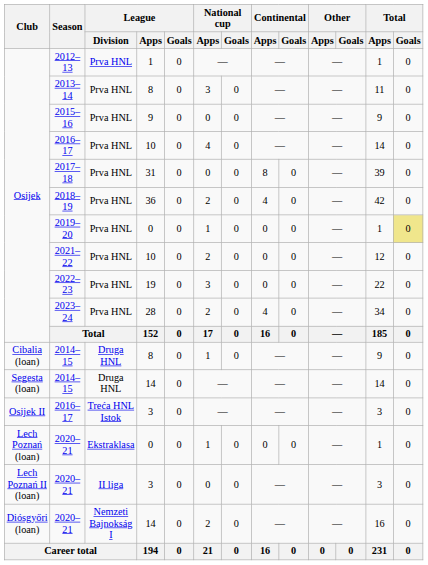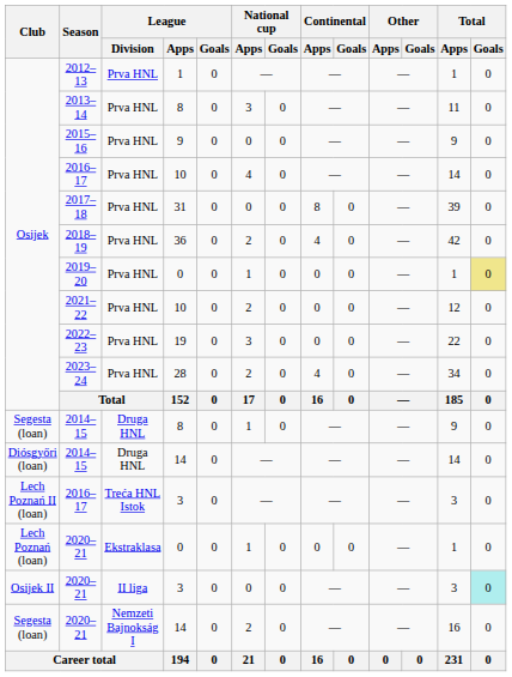 <table class="wikitable" style="text-align: center;">
 <tr>
 <th rowspan="2">Club</th>
 <th rowspan="2">Season</th>
 <th colspan="3">League</th>
 <th colspan="2">National cup</th>
 <th colspan="2">Continental</th>
 <th colspan="2">Other</th>
 <th colspan="2">Total</th>
 </tr>
 <tr>
 <th>Division</th>
 <th>Apps</th>
 <th>Goals</th>
 <th>Apps</th>
 <th>Goals</th>
 <th>Apps</th>
 <th>Goals</th>
 <th>Apps</th>
 <th>Goals</th>
 <th>Apps</th>
 <th>Goals</th>
 </tr>
 <tr>
 <td rowspan="11"><a href='#'>Osijek</a></td>
 <td><a href='#'>2012–13</a></td>
 <td><a href='#'>Prva HNL</a></td>
 <td>1</td>
 <td>0</td>
 <td colspan="2">—</td>
 <td colspan="2">—</td>
 <td colspan="2">—</td>
 <td>1</td>
 <td>0</td>
 </tr>
 <tr>
 <td><a href='#'>2013–14</a></td>
 <td>Prva HNL</td>
 <td>8</td>
 <td>0</td>
 <td>3</td>
 <td>0</td>
 <td colspan="2">—</td>
 <td colspan="2">—</td>
 <td>11</td>
 <td>0</td>
 </tr>
 <tr>
 <td><a href='#'>2015–16</a></td>
 <td>Prva HNL</td>
 <td>9</td>
 <td>0</td>
 <td>0</td>
 <td>0</td>
 <td colspan="2">—</td>
 <td colspan="2">—</td>
 <td>9</td>
 <td>0</td>
 </tr>
 <tr>
 <td><a href='#'>2016–17</a></td>
 <td>Prva HNL</td>
 <td>10</td>
 <td>0</td>
 <td>4</td>
 <td>0</td>
 <td colspan="2">—</td>
 <td colspan="2">—</td>
 <td>14</td>
 <td>0</td>
 </tr>
 <tr>
 <td><a href='#'>2017–18</a></td>
 <td>Prva HNL</td>
 <td>31</td>
 <td>0</td>
 <td>0</td>
 <td>0</td>
 <td>8</td>
 <td>0</td>
 <td colspan="2">—</td>
 <td>39</td>
 <td>0</td>
 </tr>
 <tr>
 <td><a href='#'>2018–19</a></td>
 <td>Prva HNL</td>
 <td>36</td>
 <td>0</td>
 <td>2</td>
 <td>0</td>
 <td>4</td>
 <td>0</td>
 <td colspan="2">—</td>
 <td>42</td>
 <td>0</td>
 </tr>
 <tr>
 <td><a href='#'>2019–20</a></td>
 <td>Prva HNL</td>
 <td>0</td>
 <td>0</td>
 <td>1</td>
 <td>0</td>
 <td>0</td>
 <td>0</td>
 <td colspan="2">—</td>
 <td>1</td>
 <td style="background: khaki;">0</td>
 </tr>
 <tr>
 <td><a href='#'>2021–22</a></td>
 <td>Prva HNL</td>
 <td>10</td>
 <td>0</td>
 <td>2</td>
 <td>0</td>
 <td>0</td>
 <td>0</td>
 <td colspan="2">—</td>
 <td>12</td>
 <td>0</td>
 </tr>
 <tr>
 <td><a href='#'>2022–23</a></td>
 <td>Prva HNL</td>
 <td>19</td>
 <td>0</td>
 <td>3</td>
 <td>0</td>
 <td>0</td>
 <td>0</td>
 <td colspan="2">—</td>
 <td>22</td>
 <td>0</td>
 </tr>
 <tr>
 <td><a href='#'>2023–24</a></td>
 <td>Prva HNL</td>
 <td>28</td>
 <td>0</td>
 <td>2</td>
 <td>0</td>
 <td>4</td>
 <td>0</td>
 <td colspan="2">—</td>
 <td>34</td>
 <td>0</td>
 </tr>
 <tr>
 <th colspan="2">Total</th>
 <th>152</th>
 <th>0</th>
 <th>17</th>
 <th>0</th>
 <th>16</th>
 <th>0</th>
 <th colspan="2">—</th>
 <th>185</th>
 <th>0</th>
 </tr>
 <tr>
-<td><a href='#'>Cibalia</a> (loan)</td>
+<td><a href='#'>Segesta</a> (loan)</td>
 <td><a href='#'>2014–15</a></td>
 <td><a href='#'>Druga HNL</a></td>
 <td>8</td>
 <td>0</td>
 <td>1</td>
 <td>0</td>
 <td colspan="2">—</td>
 <td colspan="2">—</td>
 <td>9</td>
 <td>0</td>
 </tr>
 <tr>
-<td><a href='#'>Segesta</a> (loan)</td>
+<td><a href='#'>Diósgyőri</a> (loan)</td>
 <td><a href='#'>2014–15</a></td>
 <td>Druga HNL</td>
 <td>14</td>
 <td>0</td>
 <td colspan="2">—</td>
 <td colspan="2">—</td>
 <td colspan="2">—</td>
 <td>14</td>
 <td>0</td>
 </tr>
 <tr>
-<td><a href='#'>Osijek II</a></td>
+<td><a href='#'>Lech Poznań II</a> (loan)</td>
 <td><a href='#'>2016–17</a></td>
 <td><a href='#'>Treća HNL Istok</a></td>
 <td>3</td>
 <td>0</td>
 <td colspan="2">—</td>
 <td colspan="2">—</td>
 <td colspan="2">—</td>
 <td>3</td>
 <td>0</td>
 </tr>
 <tr>
 <td><a href='#'>Lech Poznań</a> (loan)</td>
 <td><a href='#'>2020–21</a></td>
 <td><a href='#'>Ekstraklasa</a></td>
 <td>0</td>
 <td>0</td>
 <td>1</td>
 <td>0</td>
 <td>0</td>
 <td>0</td>
 <td colspan="2">—</td>
 <td>1</td>
 <td>0</td>
 </tr>
 <tr>
-<td><a href='#'>Lech Poznań II</a> (loan)</td>
+<td><a href='#'>Osijek II</a></td>
 <td><a href='#'>2020–21</a></td>
 <td><a href='#'>II liga</a></td>
 <td>3</td>
 <td>0</td>
 <td>0</td>
 <td>0</td>
 <td colspan="2">—</td>
 <td colspan="2">—</td>
 <td>3</td>
-<td>0</td>
+<td style="background: paleturquoise;">0</td>
 </tr>
 <tr>
-<td><a href='#'>Diósgyőri</a> (loan)</td>
+<td><a href='#'>Segesta</a> (loan)</td>
 <td><a href='#'>2020–21</a></td>
 <td><a href='#'>Nemzeti Bajnokság I</a></td>
 <td>14</td>
 <td>0</td>
 <td>2</td>
 <td>0</td>
 <td colspan="2">—</td>
 <td colspan="2">—</td>
 <td>16</td>
 <td>0</td>
 </tr>
 <tr>
 <th colspan="3">Career total</th>
 <th>194</th>
 <th>0</th>
 <th>21</th>
 <th>0</th>
 <th>16</th>
 <th>0</th>
 <th>0</th>
 <th>0</th>
 <th>231</th>
 <th>0</th>
 </tr>
 </table>
